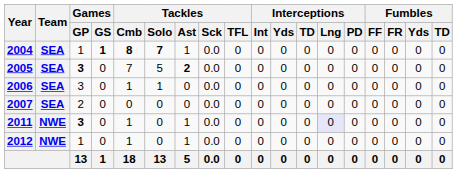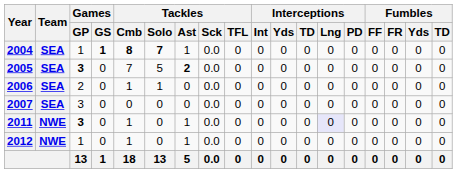 <table class="wikitable" style="text-align:center">
 <tr>
 <th rowspan="2">Year</th>
 <th rowspan="2">Team</th>
 <th colspan="2">Games</th>
 <th colspan="5">Tackles</th>
 <th colspan="5">Interceptions</th>
 <th colspan="4">Fumbles</th>
 </tr>
 <tr>
 <th>GP</th>
 <th>GS</th>
 <th>Cmb</th>
 <th>Solo</th>
 <th>Ast</th>
 <th>Sck</th>
 <th>TFL</th>
 <th>Int</th>
 <th>Yds</th>
 <th>TD</th>
 <th>Lng</th>
 <th>PD</th>
 <th>FF</th>
 <th>FR</th>
 <th>Yds</th>
 <th>TD</th>
 </tr>
 <tr>
 <th><a href='#'>2004</a></th>
 <th><a href='#'>SEA</a></th>
 <td>1</td>
 <td><strong>1</strong></td>
 <td><strong>8</strong></td>
 <td><strong>7</strong></td>
 <td>1</td>
 <td>0.0</td>
 <td>0</td>
 <td>0</td>
 <td>0</td>
 <td>0</td>
 <td>0</td>
 <td>0</td>
 <td>0</td>
 <td>0</td>
 <td>0</td>
 <td>0</td>
 </tr>
 <tr>
 <th><a href='#'>2005</a></th>
 <th><a href='#'>SEA</a></th>
 <td><strong>3</strong></td>
 <td>0</td>
 <td>7</td>
 <td>5</td>
 <td><strong>2</strong></td>
 <td>0.0</td>
 <td>0</td>
 <td>0</td>
 <td>0</td>
 <td>0</td>
 <td>0</td>
 <td>0</td>
 <td>0</td>
 <td>0</td>
 <td>0</td>
 <td>0</td>
 </tr>
 <tr>
 <th><a href='#'>2006</a></th>
 <th><a href='#'>SEA</a></th>
-<td>3</td>
+<td>2</td>
 <td>0</td>
 <td>1</td>
 <td>1</td>
 <td>0</td>
 <td>0.0</td>
 <td>0</td>
 <td>0</td>
 <td>0</td>
 <td>0</td>
 <td>0</td>
 <td>0</td>
 <td>0</td>
 <td>0</td>
 <td>0</td>
 <td>0</td>
 </tr>
 <tr>
 <th><a href='#'>2007</a></th>
 <th><a href='#'>SEA</a></th>
-<td>2</td>
+<td>3</td>
 <td>0</td>
 <td>0</td>
 <td>0</td>
 <td>0</td>
 <td>0.0</td>
 <td>0</td>
 <td>0</td>
 <td>0</td>
 <td>0</td>
 <td>0</td>
 <td>0</td>
 <td>0</td>
 <td>0</td>
 <td>0</td>
 <td>0</td>
 </tr>
 <tr>
 <th><a href='#'>2011</a></th>
 <th><a href='#'>NWE</a></th>
 <td><strong>3</strong></td>
 <td>0</td>
 <td>1</td>
 <td>0</td>
 <td>1</td>
 <td>0.0</td>
 <td>0</td>
 <td>0</td>
 <td>0</td>
 <td>0</td>
 <td style="background: lavender;">0</td>
 <td>0</td>
 <td>0</td>
 <td>0</td>
 <td>0</td>
 <td>0</td>
 </tr>
 <tr>
 <th><a href='#'>2012</a></th>
 <th><a href='#'>NWE</a></th>
 <td>1</td>
 <td>0</td>
 <td>1</td>
 <td>0</td>
 <td>1</td>
 <td>0.0</td>
 <td>0</td>
 <td>0</td>
 <td>0</td>
 <td>0</td>
 <td>0</td>
 <td>0</td>
 <td>0</td>
 <td>0</td>
 <td>0</td>
 <td>0</td>
 </tr>
 <tr>
 <th colspan="2"></th>
 <th>13</th>
 <th>1</th>
 <th>18</th>
 <th>13</th>
 <th>5</th>
 <th>0.0</th>
 <th>0</th>
 <th>0</th>
 <th>0</th>
 <th>0</th>
 <th>0</th>
 <th>0</th>
 <th>0</th>
 <th>0</th>
 <th>0</th>
 <th>0</th>
 </tr>
 </table>
